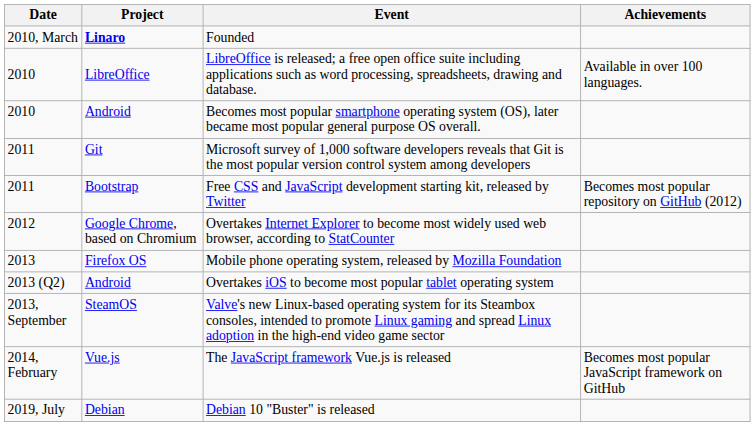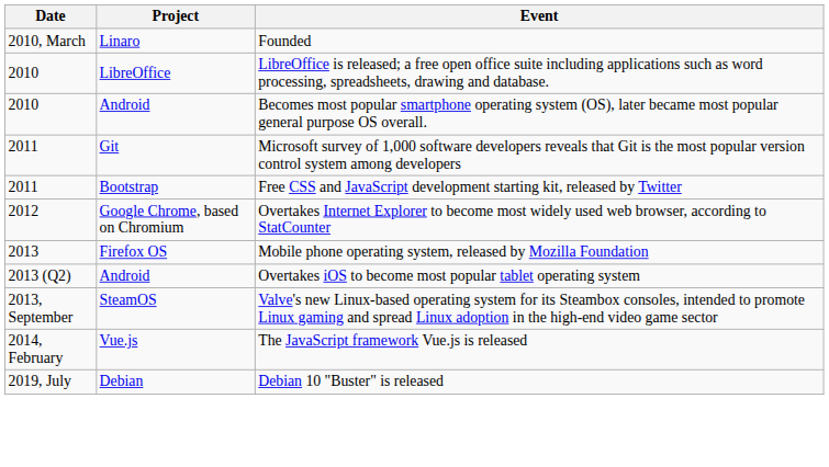 <table class="wikitable sortable">
 <tr>
 <th>Date</th>
 <th>Project</th>
 <th class="unsortable">Event</th>
-<th class="unsortable">Achievements</th>
 </tr>
 <tr valign="top">
 <td>2010, March</td>
-<td><strong><a href='#'>Linaro</a></strong></td>
+<td><a href='#'>Linaro</a></td>
 <td>Founded</td>
-<td></td>
 </tr>
 <tr>
 <td>2010</td>
 <td><a href='#'>LibreOffice</a></td>
 <td><a href='#'>LibreOffice</a> is released; a free open office suite including applications such as word processing, spreadsheets, drawing and database.</td>
-<td>Available in over 100 languages.</td>
 </tr>
 <tr valign="top">
 <td>2010</td>
 <td><a href='#'>Android</a></td>
 <td>Becomes most popular <a href='#'>smartphone</a> operating system (OS), later became most popular general purpose OS overall.</td>
-<td></td>
 </tr>
 <tr valign="top">
 <td>2011</td>
 <td><a href='#'>Git</a></td>
 <td>Microsoft survey of 1,000 software developers reveals that Git is the most popular version control system among developers</td>
-<td></td>
 </tr>
 <tr valign="top">
 <td>2011</td>
 <td><a href='#'>Bootstrap</a></td>
 <td>Free <a href='#'>CSS</a> and <a href='#'>JavaScript</a> development starting kit, released by <a href='#'>Twitter</a></td>
-<td>Becomes most popular repository on <a href='#'>GitHub</a> (2012)</td>
 </tr>
 <tr valign="top">
 <td>2012</td>
 <td><a href='#'>Google Chrome</a>, based on Chromium</td>
 <td>Overtakes <a href='#'>Internet Explorer</a> to become most widely used web browser, according to <a href='#'>StatCounter</a></td>
-<td></td>
 </tr>
 <tr valign="top">
 <td>2013</td>
 <td><a href='#'>Firefox OS</a></td>
 <td>Mobile phone operating system, released by <a href='#'>Mozilla Foundation</a></td>
-<td></td>
 </tr>
 <tr valign="top">
 <td>2013 (Q2)</td>
 <td><a href='#'>Android</a></td>
 <td>Overtakes <a href='#'>iOS</a> to become most popular <a href='#'>tablet</a> operating system</td>
-<td></td>
 </tr>
 <tr valign="top">
 <td>2013, September</td>
 <td><a href='#'>SteamOS</a></td>
 <td><a href='#'>Valve</a>'s new Linux-based operating system for its Steambox consoles, intended to promote <a href='#'>Linux gaming</a> and spread <a href='#'>Linux adoption</a> in the high-end video game sector</td>
-<td></td>
 </tr>
 <tr valign="top">
 <td>2014, February</td>
 <td><a href='#'>Vue.js</a></td>
 <td>The <a href='#'>JavaScript framework</a> Vue.js is released</td>
-<td>Becomes most popular JavaScript framework on GitHub</td>
 </tr>
 <tr valign="top">
 <td>2019, July</td>
 <td><a href='#'>Debian</a></td>
 <td><a href='#'>Debian</a> 10 "Buster" is released</td>
-<td></td>
 </tr>
 </table>
